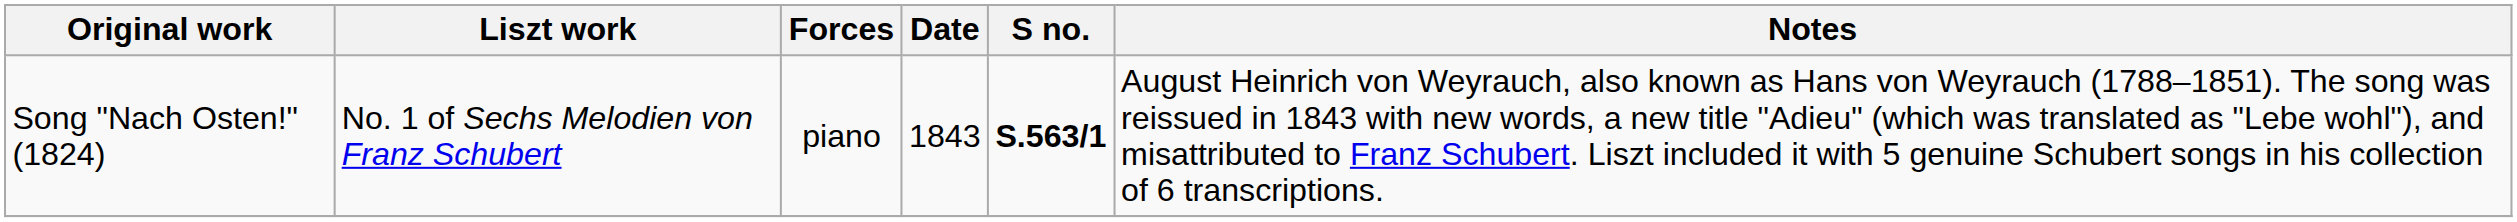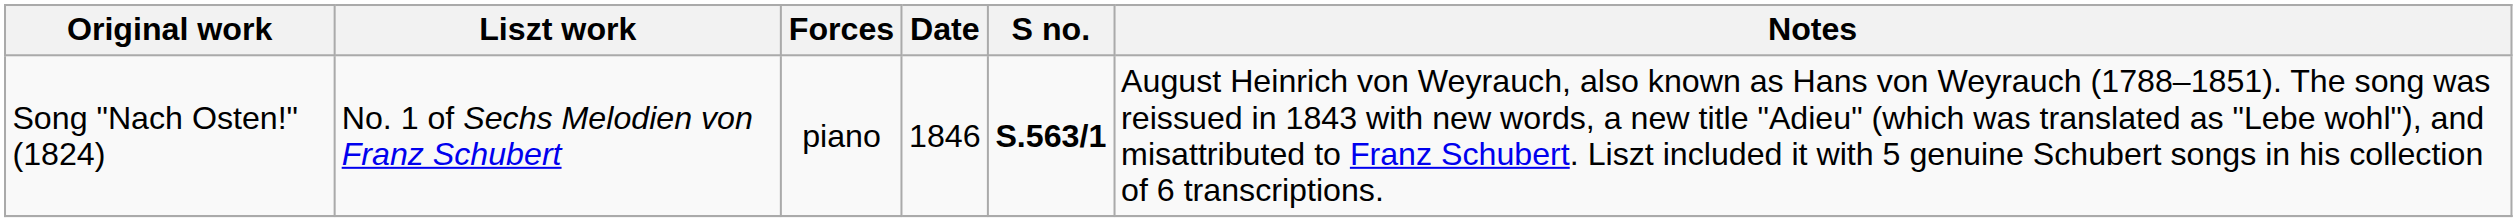 <table class="wikitable">
 <tr>
 <th>Original work</th>
 <th>Liszt work</th>
 <th>Forces</th>
 <th>Date</th>
 <th>S no.</th>
 <th>Notes</th>
 </tr>
 <tr>
 <td>Song "Nach Osten!" (1824)</td>
 <td>No. 1 of <em>Sechs Melodien von <a href='#'>Franz Schubert</a></em></td>
 <td style="text-align: center">piano</td>
-<td>1843</td>
+<td>1846</td>
 <td><strong>S.563/1</strong></td>
 <td>August Heinrich von Weyrauch, also known as Hans von Weyrauch (1788–1851). The song was reissued in 1843 with new words, a new title "Adieu" (which was translated as "Lebe wohl"), and misattributed to <a href='#'>Franz Schubert</a>.  Liszt included it with 5 genuine Schubert songs in his collection of 6 transcriptions.</td>
 </tr>
 <tr>
 </tr>
 </table>
